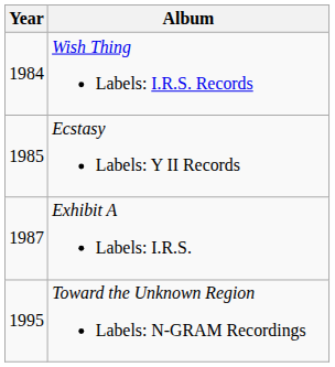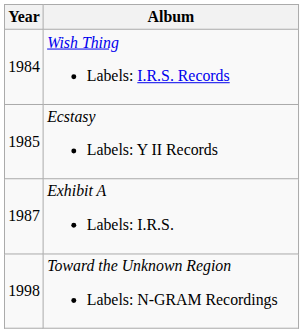 <table class="wikitable">
 <tr>
 <th>Year</th>
 <th style="width:250px;">Album</th>
 </tr>
 <tr>
 <td>1984</td>
 <td><em><a href='#'>Wish Thing</a></em><br><ul><li>Labels: <a href='#'>I.R.S. Records</a></li></ul></td>
 </tr>
 <tr>
 <td>1985</td>
 <td><em>Ecstasy</em><br><ul><li>Labels: Y II Records</li></ul></td>
 </tr>
 <tr>
 <td>1987</td>
 <td><em>Exhibit A</em><br><ul><li>Labels: I.R.S.</li></ul></td>
 </tr>
 <tr>
-<td>1995</td>
+<td>1998</td>
 <td><em>Toward the Unknown Region</em><br><ul><li>Labels: N-GRAM Recordings</li></ul></td>
 </tr>
 </table>
